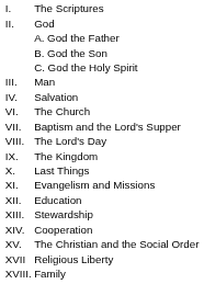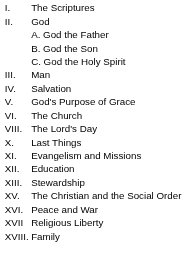 <table>
 <tr>
 <td>I.</td>
 <td>The Scriptures</td>
 </tr>
 <tr>
 <td>II.</td>
 <td>God</td>
 </tr>
 <tr>
 <td></td>
 <td>A. God the Father</td>
 </tr>
 <tr>
 <td></td>
 <td>B. God the Son</td>
 </tr>
 <tr>
 <td></td>
 <td>C. God the Holy Spirit</td>
 </tr>
 <tr>
 <td>III.</td>
 <td>Man</td>
 </tr>
 <tr>
 <td>IV.</td>
 <td>Salvation</td>
 </tr>
 <tr>
+<td>V.</td>
+<td>God's Purpose of Grace</td>
+</tr>
+<tr>
 <td>VI.</td>
 <td>The Church</td>
 </tr>
 <tr>
-<td>VII.</td>
-<td>Baptism and the Lord's Supper</td>
-</tr>
-<tr>
 <td>VIII.</td>
 <td>The Lord's Day</td>
-</tr>
-<tr>
-<td>IX.</td>
-<td>The Kingdom</td>
 </tr>
 <tr>
 <td>X.</td>
 <td>Last Things</td>
 </tr>
 <tr>
 <td>XI.</td>
 <td>Evangelism and Missions</td>
 </tr>
 <tr>
 <td>XII.</td>
 <td>Education</td>
 </tr>
 <tr>
 <td>XIII.</td>
 <td>Stewardship</td>
 </tr>
 <tr>
-<td>XIV.</td>
-<td>Cooperation</td>
+<td>XV.</td>
+<td>The Christian and the Social Order</td>
 </tr>
 <tr>
-<td>XV.</td>
-<td>The Christian and the Social Order</td>
+<td>XVI.</td>
+<td>Peace and War</td>
 </tr>
 <tr>
 <td>XVII</td>
 <td>Religious Liberty</td>
 </tr>
 <tr>
 <td>XVIII.</td>
 <td>Family</td>
 </tr>
 <tr>
 </tr>
 </table>
